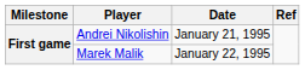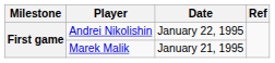 <table class="wikitable">
 <tr>
 <th scope="col">Milestone</th>
 <th scope="col">Player</th>
 <th scope="col">Date</th>
 <th scope="col">Ref</th>
 </tr>
 <tr>
 <th rowspan=2>First game</th>
 <td><a href='#'>Andrei Nikolishin</a></td>
-<td>January 21, 1995</td>
+<td>January 22, 1995</td>
 <td rowspan=2></td>
 </tr>
 <tr>
 <td><a href='#'>Marek Malik</a></td>
-<td>January 22, 1995</td>
+<td>January 21, 1995</td>
 </tr>
 </table>
